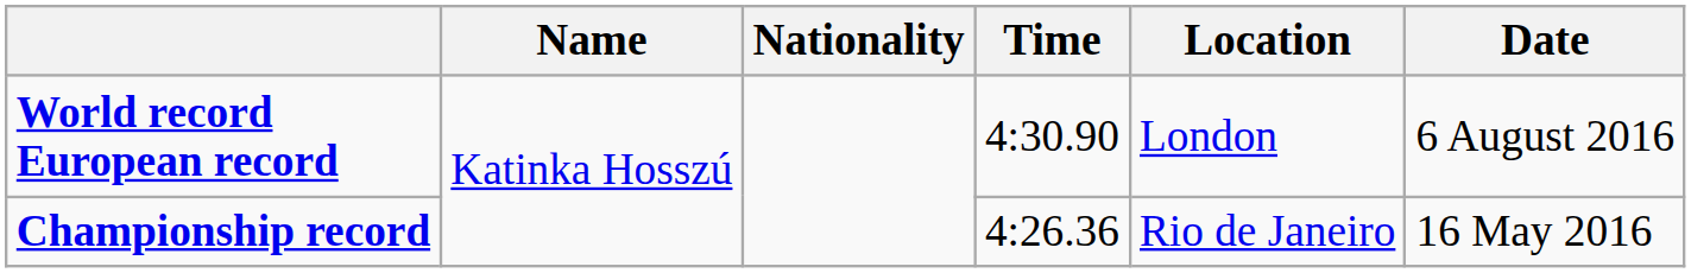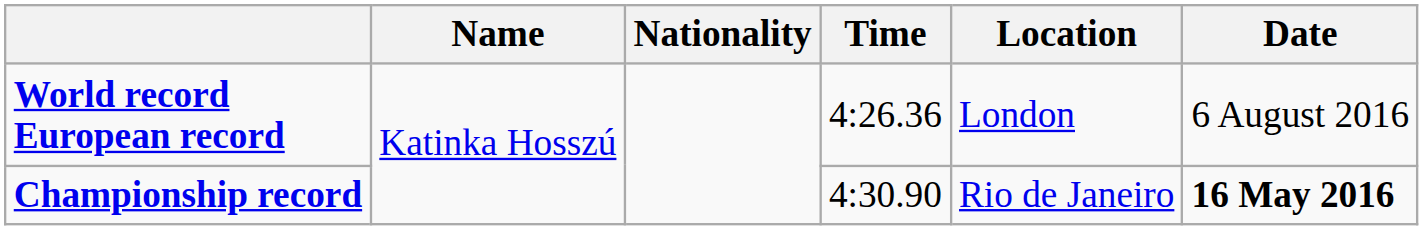 <table class=wikitable style=text-align:left>
 <tr>
 <th></th>
 <th>Name</th>
 <th>Nationality</th>
 <th>Time</th>
 <th>Location</th>
 <th>Date</th>
 </tr>
 <tr>
 <td><strong><a href='#'>World record</a><br><a href='#'>European record</a></strong></td>
 <td rowspan=2><a href='#'>Katinka Hosszú</a></td>
 <td rowspan=2></td>
-<td>4:30.90</td>
+<td>4:26.36</td>
 <td><a href='#'>London</a></td>
 <td>6 August 2016</td>
 </tr>
 <tr>
 <td><strong><a href='#'>Championship record</a></strong></td>
-<td>4:26.36</td>
+<td>4:30.90</td>
 <td><a href='#'>Rio de Janeiro</a></td>
-<td>16 May 2016</td>
+<td><strong>16 May 2016</strong></td>
 </tr>
 </table>
